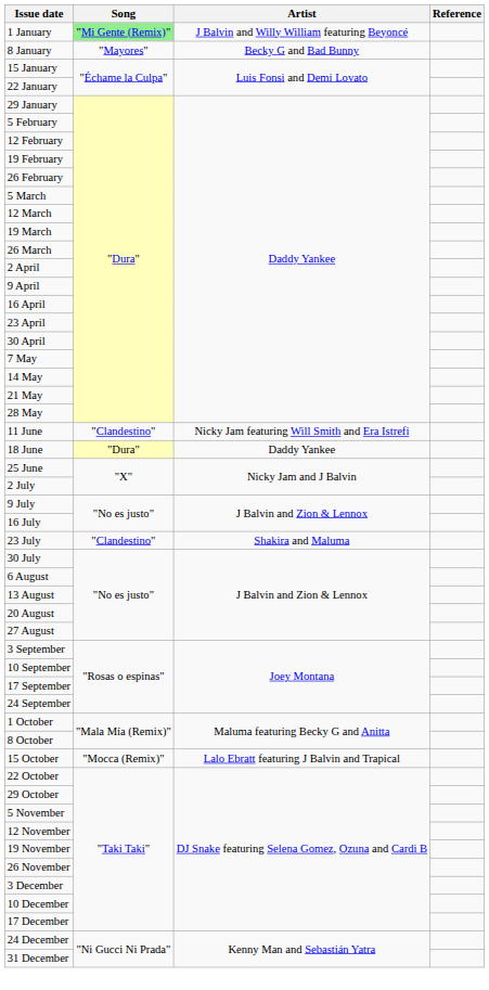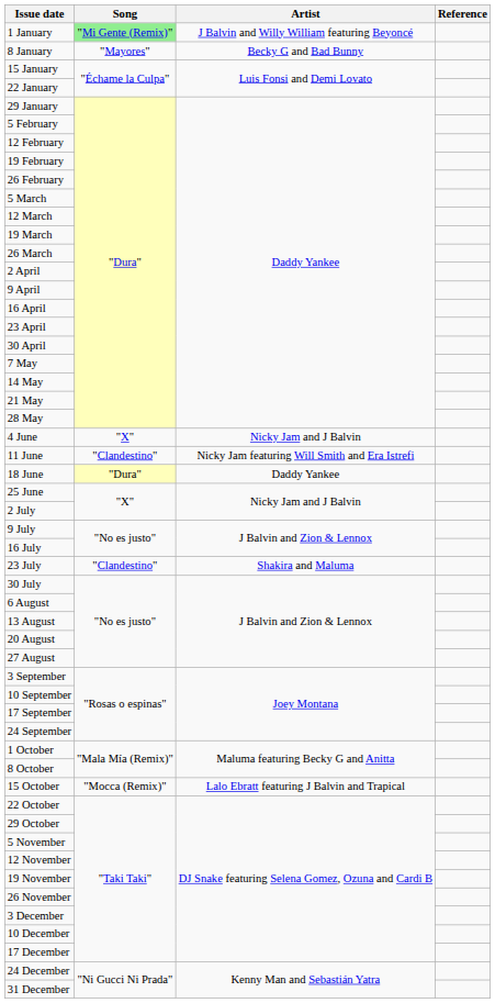 <table class="wikitable">
 <tr>
 <th>Issue date</th>
 <th>Song</th>
 <th>Artist</th>
 <th>Reference</th>
 </tr>
 <tr>
 <td>1 January</td>
 <td align="center" style="background: lightgreen;">"<a href='#'>Mi Gente (Remix)</a>"</td>
 <td align="center"><a href='#'>J Balvin</a> and <a href='#'>Willy William</a> featuring <a href='#'>Beyoncé</a></td>
 <td align="center"></td>
 </tr>
 <tr>
 <td>8 January</td>
 <td align="center">"<a href='#'>Mayores</a>"</td>
 <td align="center"><a href='#'>Becky G</a> and <a href='#'>Bad Bunny</a></td>
 <td align="center"></td>
 </tr>
 <tr>
 <td>15 January</td>
 <td align="center" rowspan="2">"<a href='#'>Échame la Culpa</a>"</td>
 <td align="center" rowspan="2"><a href='#'>Luis Fonsi</a> and <a href='#'>Demi Lovato</a></td>
 <td align="center"></td>
 </tr>
 <tr>
 <td>22 January</td>
 <td align="center"></td>
 </tr>
 <tr>
 <td>29 January</td>
 <td align="center" bgcolor=FFFFBB rowspan="18">"<a href='#'>Dura</a>" </td>
 <td align="center" rowspan="18"><a href='#'>Daddy Yankee</a></td>
 <td align="center"></td>
 </tr>
 <tr>
 <td>5 February</td>
 <td align="center"></td>
 </tr>
 <tr>
 <td>12 February</td>
 <td align="center"></td>
 </tr>
 <tr>
 <td>19 February</td>
 <td align="center"></td>
 </tr>
 <tr>
 <td>26 February</td>
 <td align="center"></td>
 </tr>
 <tr>
 <td>5 March</td>
 <td align="center"></td>
 </tr>
 <tr>
 <td>12 March</td>
 <td align="center"></td>
 </tr>
 <tr>
 <td>19 March</td>
 <td align="center"></td>
 </tr>
 <tr>
 <td>26 March</td>
 <td align="center"></td>
 </tr>
 <tr>
 <td>2 April</td>
 <td align="center"></td>
 </tr>
 <tr>
 <td>9 April</td>
 <td align="center"></td>
 </tr>
 <tr>
 <td>16 April</td>
 <td align="center"></td>
 </tr>
 <tr>
 <td>23 April</td>
 <td align="center"></td>
 </tr>
 <tr>
 <td>30 April</td>
 <td align="center"></td>
 </tr>
 <tr>
 <td>7 May</td>
 <td align="center"></td>
 </tr>
 <tr>
 <td>14 May</td>
 <td align="center"></td>
 </tr>
 <tr>
 <td>21 May</td>
 <td align="center"></td>
 </tr>
 <tr>
 <td>28 May</td>
+<td align="center"></td>
+</tr>
+<tr>
+<td>4 June</td>
+<td align="center">"<a href='#'>X</a>"</td>
+<td align="center"><a href='#'>Nicky Jam</a> and J Balvin</td>
 <td align="center"></td>
 </tr>
 <tr>
 <td>11 June</td>
 <td align="center">"<a href='#'>Clandestino</a>"</td>
 <td align="center">Nicky Jam featuring <a href='#'>Will Smith</a> and <a href='#'>Era Istrefi</a></td>
 <td align="center"></td>
 </tr>
 <tr>
 <td>18 June</td>
 <td align="center" bgcolor=FFFFBB>"Dura" </td>
 <td align="center">Daddy Yankee</td>
 <td align="center"></td>
 </tr>
 <tr>
 <td>25 June</td>
 <td align="center" rowspan="2">"X"</td>
 <td align="center" rowspan="2">Nicky Jam and J Balvin</td>
 <td align="center"></td>
 </tr>
 <tr>
 <td>2 July</td>
 <td align="center"></td>
 </tr>
 <tr>
 <td>9 July</td>
 <td align="center" rowspan="2">"No es justo"</td>
 <td align="center" rowspan="2">J Balvin and <a href='#'>Zion & Lennox</a></td>
 <td align="center"></td>
 </tr>
 <tr>
 <td>16 July</td>
 <td align="center"></td>
 </tr>
 <tr>
 <td>23 July</td>
 <td align="center">"<a href='#'>Clandestino</a>"</td>
 <td align="center"><a href='#'>Shakira</a> and <a href='#'>Maluma</a></td>
 <td align="center"></td>
 </tr>
 <tr>
 <td>30 July</td>
 <td align="center" rowspan="5">"No es justo"</td>
 <td align="center" rowspan="5">J Balvin and Zion & Lennox</td>
 <td align="center"></td>
 </tr>
 <tr>
 <td>6 August</td>
 <td align="center"></td>
 </tr>
 <tr>
 <td>13 August</td>
 <td align="center"></td>
 </tr>
 <tr>
 <td>20 August</td>
 <td align="center"></td>
 </tr>
 <tr>
 <td>27 August</td>
 <td align="center"></td>
 </tr>
 <tr>
 <td>3 September</td>
 <td align="center" rowspan="4">"Rosas o espinas"</td>
 <td align="center" rowspan="4"><a href='#'>Joey Montana</a></td>
 <td align="center"></td>
 </tr>
 <tr>
 <td>10 September</td>
 <td align="center"></td>
 </tr>
 <tr>
 <td>17 September</td>
 <td align="center"></td>
 </tr>
 <tr>
 <td>24 September</td>
 <td align="center"></td>
 </tr>
 <tr>
 <td>1 October</td>
 <td align="center" rowspan="2">"Mala Mía (Remix)"</td>
 <td align="center" rowspan="2">Maluma featuring Becky G and <a href='#'>Anitta</a></td>
 <td align="center"></td>
 </tr>
 <tr>
 <td>8 October</td>
 <td align="center"></td>
 </tr>
 <tr>
 <td>15 October</td>
 <td align="center">"Mocca (Remix)"</td>
 <td align="center"><a href='#'>Lalo Ebratt</a> featuring J Balvin and Trapical</td>
 <td align="center"></td>
 </tr>
 <tr>
 <td>22 October</td>
 <td align="center" rowspan="9">"<a href='#'>Taki Taki</a>"</td>
 <td align="center" rowspan="9"><a href='#'>DJ Snake</a> featuring <a href='#'>Selena Gomez</a>, <a href='#'>Ozuna</a> and <a href='#'>Cardi B</a></td>
 <td align="center"></td>
 </tr>
 <tr>
 <td>29 October</td>
 <td align="center"></td>
 </tr>
 <tr>
 <td>5 November</td>
 <td align="center"></td>
 </tr>
 <tr>
 <td>12 November</td>
 <td align="center"></td>
 </tr>
 <tr>
 <td>19 November</td>
 <td align="center"></td>
 </tr>
 <tr>
 <td>26 November</td>
 <td align="center"></td>
 </tr>
 <tr>
 <td>3 December</td>
 <td align="center"></td>
 </tr>
 <tr>
 <td>10 December</td>
 <td align="center"></td>
 </tr>
 <tr>
 <td>17 December</td>
 <td align="center"></td>
 </tr>
 <tr>
 <td>24 December</td>
 <td align="center" rowspan="2">"Ni Gucci Ni Prada"</td>
 <td align="center" rowspan="2">Kenny Man and <a href='#'>Sebastián Yatra</a></td>
 <td align="center"></td>
 </tr>
 <tr>
 <td>31 December</td>
 <td align="center"></td>
 </tr>
 </table>
